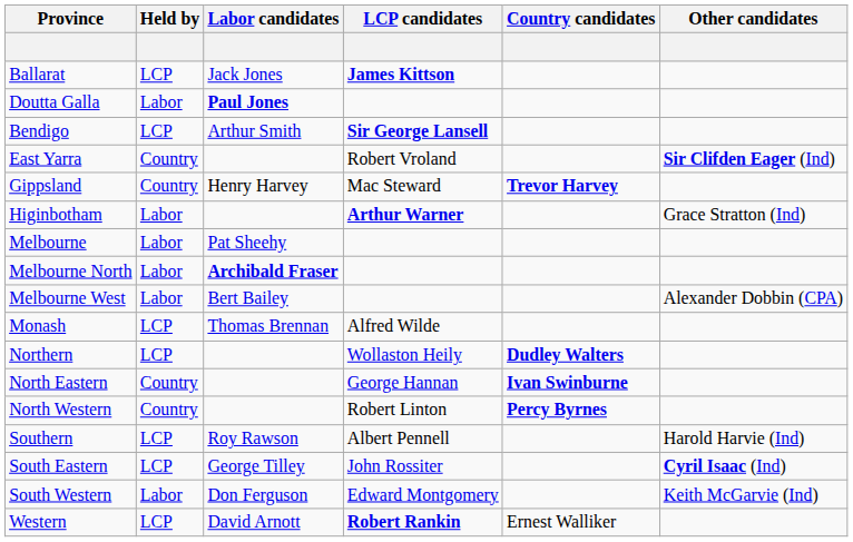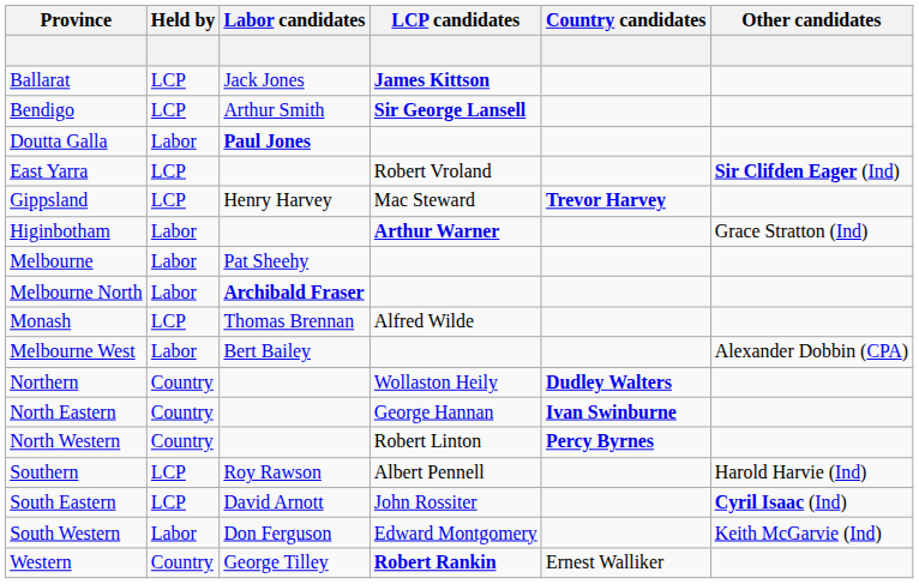 <table class="wikitable">
 <tr>
 <th>Province</th>
 <th>Held by</th>
 <th><a href='#'>Labor</a> candidates</th>
 <th><a href='#'>LCP</a> candidates</th>
 <th><a href='#'>Country</a> candidates</th>
 <th>Other candidates</th>
 </tr>
 <tr bgcolor="#cccccc">
 <th></th>
 <th></th>
 <th></th>
 <th></th>
 <th></th>
 <th> </th>
 </tr>
 <tr>
 <td><a href='#'>Ballarat</a></td>
 <td><a href='#'>LCP</a></td>
 <td><a href='#'>Jack Jones</a></td>
 <td><strong><a href='#'>James Kittson</a></strong></td>
 <td></td>
 <td></td>
 </tr>
 <tr>
+<td><a href='#'>Bendigo</a></td>
+<td><a href='#'>LCP</a></td>
+<td><a href='#'>Arthur Smith</a></td>
+<td><strong><a href='#'>Sir George Lansell</a></strong></td>
+<td></td>
+<td></td>
+</tr>
+<tr>
 <td><a href='#'>Doutta Galla</a></td>
 <td><a href='#'>Labor</a></td>
 <td><strong><a href='#'>Paul Jones</a></strong></td>
 <td></td>
 <td></td>
 <td></td>
 </tr>
 <tr>
-<td><a href='#'>Bendigo</a></td>
+<td><a href='#'>East Yarra</a></td>
 <td><a href='#'>LCP</a></td>
-<td><a href='#'>Arthur Smith</a></td>
-<td><strong><a href='#'>Sir George Lansell</a></strong></td>
-<td></td>
-<td></td>
-</tr>
-<tr>
-<td><a href='#'>East Yarra</a></td>
-<td><a href='#'>Country</a></td>
 <td></td>
 <td>Robert Vroland</td>
 <td></td>
 <td><strong><a href='#'>Sir Clifden Eager</a></strong> (<a href='#'>Ind</a>)</td>
 </tr>
 <tr>
 <td><a href='#'>Gippsland</a></td>
-<td><a href='#'>Country</a></td>
+<td><a href='#'>LCP</a></td>
 <td>Henry Harvey</td>
 <td>Mac Steward</td>
 <td><strong><a href='#'>Trevor Harvey</a></strong></td>
 <td></td>
 </tr>
 <tr>
 <td><a href='#'>Higinbotham</a></td>
 <td><a href='#'>Labor</a></td>
 <td></td>
 <td><strong><a href='#'>Arthur Warner</a></strong></td>
 <td></td>
 <td>Grace Stratton (<a href='#'>Ind</a>)</td>
 </tr>
 <tr>
 <td><a href='#'>Melbourne</a></td>
 <td><a href='#'>Labor</a></td>
 <td><a href='#'>Pat Sheehy</a></td>
 <td></td>
 <td></td>
 <td></td>
 </tr>
 <tr>
 <td><a href='#'>Melbourne North</a></td>
 <td><a href='#'>Labor</a></td>
 <td><strong><a href='#'>Archibald Fraser</a></strong></td>
 <td></td>
 <td></td>
 <td></td>
 </tr>
 <tr>
+<td><a href='#'>Monash</a></td>
+<td><a href='#'>LCP</a></td>
+<td><a href='#'>Thomas Brennan</a></td>
+<td>Alfred Wilde</td>
+<td></td>
+<td></td>
+</tr>
+<tr>
 <td><a href='#'>Melbourne West</a></td>
 <td><a href='#'>Labor</a></td>
 <td><a href='#'>Bert Bailey</a></td>
 <td></td>
 <td></td>
 <td>Alexander Dobbin (<a href='#'>CPA</a>)</td>
 </tr>
 <tr>
-<td><a href='#'>Monash</a></td>
-<td><a href='#'>LCP</a></td>
-<td><a href='#'>Thomas Brennan</a></td>
-<td>Alfred Wilde</td>
-<td></td>
-<td></td>
-</tr>
-<tr>
 <td><a href='#'>Northern</a></td>
-<td><a href='#'>LCP</a></td>
+<td><a href='#'>Country</a></td>
 <td></td>
 <td><a href='#'>Wollaston Heily</a></td>
 <td><strong><a href='#'>Dudley Walters</a></strong></td>
 <td></td>
 </tr>
 <tr>
 <td><a href='#'>North Eastern</a></td>
 <td><a href='#'>Country</a></td>
 <td></td>
 <td><a href='#'>George Hannan</a></td>
 <td><strong><a href='#'>Ivan Swinburne</a></strong></td>
 <td></td>
 </tr>
 <tr>
 <td><a href='#'>North Western</a></td>
 <td><a href='#'>Country</a></td>
 <td></td>
 <td>Robert Linton</td>
 <td><strong><a href='#'>Percy Byrnes</a></strong></td>
 <td></td>
 </tr>
 <tr>
 <td><a href='#'>Southern</a></td>
 <td><a href='#'>LCP</a></td>
 <td><a href='#'>Roy Rawson</a></td>
 <td>Albert Pennell</td>
 <td></td>
 <td>Harold Harvie (<a href='#'>Ind</a>)</td>
 </tr>
 <tr>
 <td><a href='#'>South Eastern</a></td>
 <td><a href='#'>LCP</a></td>
-<td><a href='#'>George Tilley</a></td>
+<td><a href='#'>David Arnott</a></td>
 <td><a href='#'>John Rossiter</a></td>
 <td></td>
 <td><strong><a href='#'>Cyril Isaac</a></strong> (<a href='#'>Ind</a>)</td>
 </tr>
 <tr>
 <td><a href='#'>South Western</a></td>
 <td><a href='#'>Labor</a></td>
 <td><a href='#'>Don Ferguson</a></td>
 <td><a href='#'>Edward Montgomery</a></td>
 <td></td>
 <td><a href='#'>Keith McGarvie</a> (<a href='#'>Ind</a>)</td>
 </tr>
 <tr>
 <td><a href='#'>Western</a></td>
-<td><a href='#'>LCP</a></td>
-<td><a href='#'>David Arnott</a></td>
+<td><a href='#'>Country</a></td>
+<td><a href='#'>George Tilley</a></td>
 <td><strong><a href='#'>Robert Rankin</a></strong></td>
 <td>Ernest Walliker</td>
 <td></td>
 </tr>
 </table>
